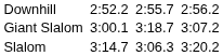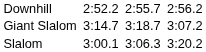 <table>
 <tr>
 <td>Downhill<br></td>
 <td></td>
 <td align=center>2:52.2</td>
 <td></td>
 <td align=center>2:55.7</td>
 <td></td>
 <td align=center>2:56.2</td>
 </tr>
 <tr>
 <td>Giant Slalom<br></td>
 <td></td>
-<td align=center>3:00.1</td>
+<td align=center>3:14.7</td>
 <td></td>
 <td align=center>3:18.7</td>
 <td></td>
 <td align=center>3:07.2</td>
 </tr>
 <tr>
 <td>Slalom<br></td>
 <td></td>
-<td align=center>3:14.7</td>
+<td align=center>3:00.1</td>
 <td></td>
 <td align=center>3:06.3</td>
 <td></td>
 <td align=center>3:20.2</td>
 </tr>
 </table>
